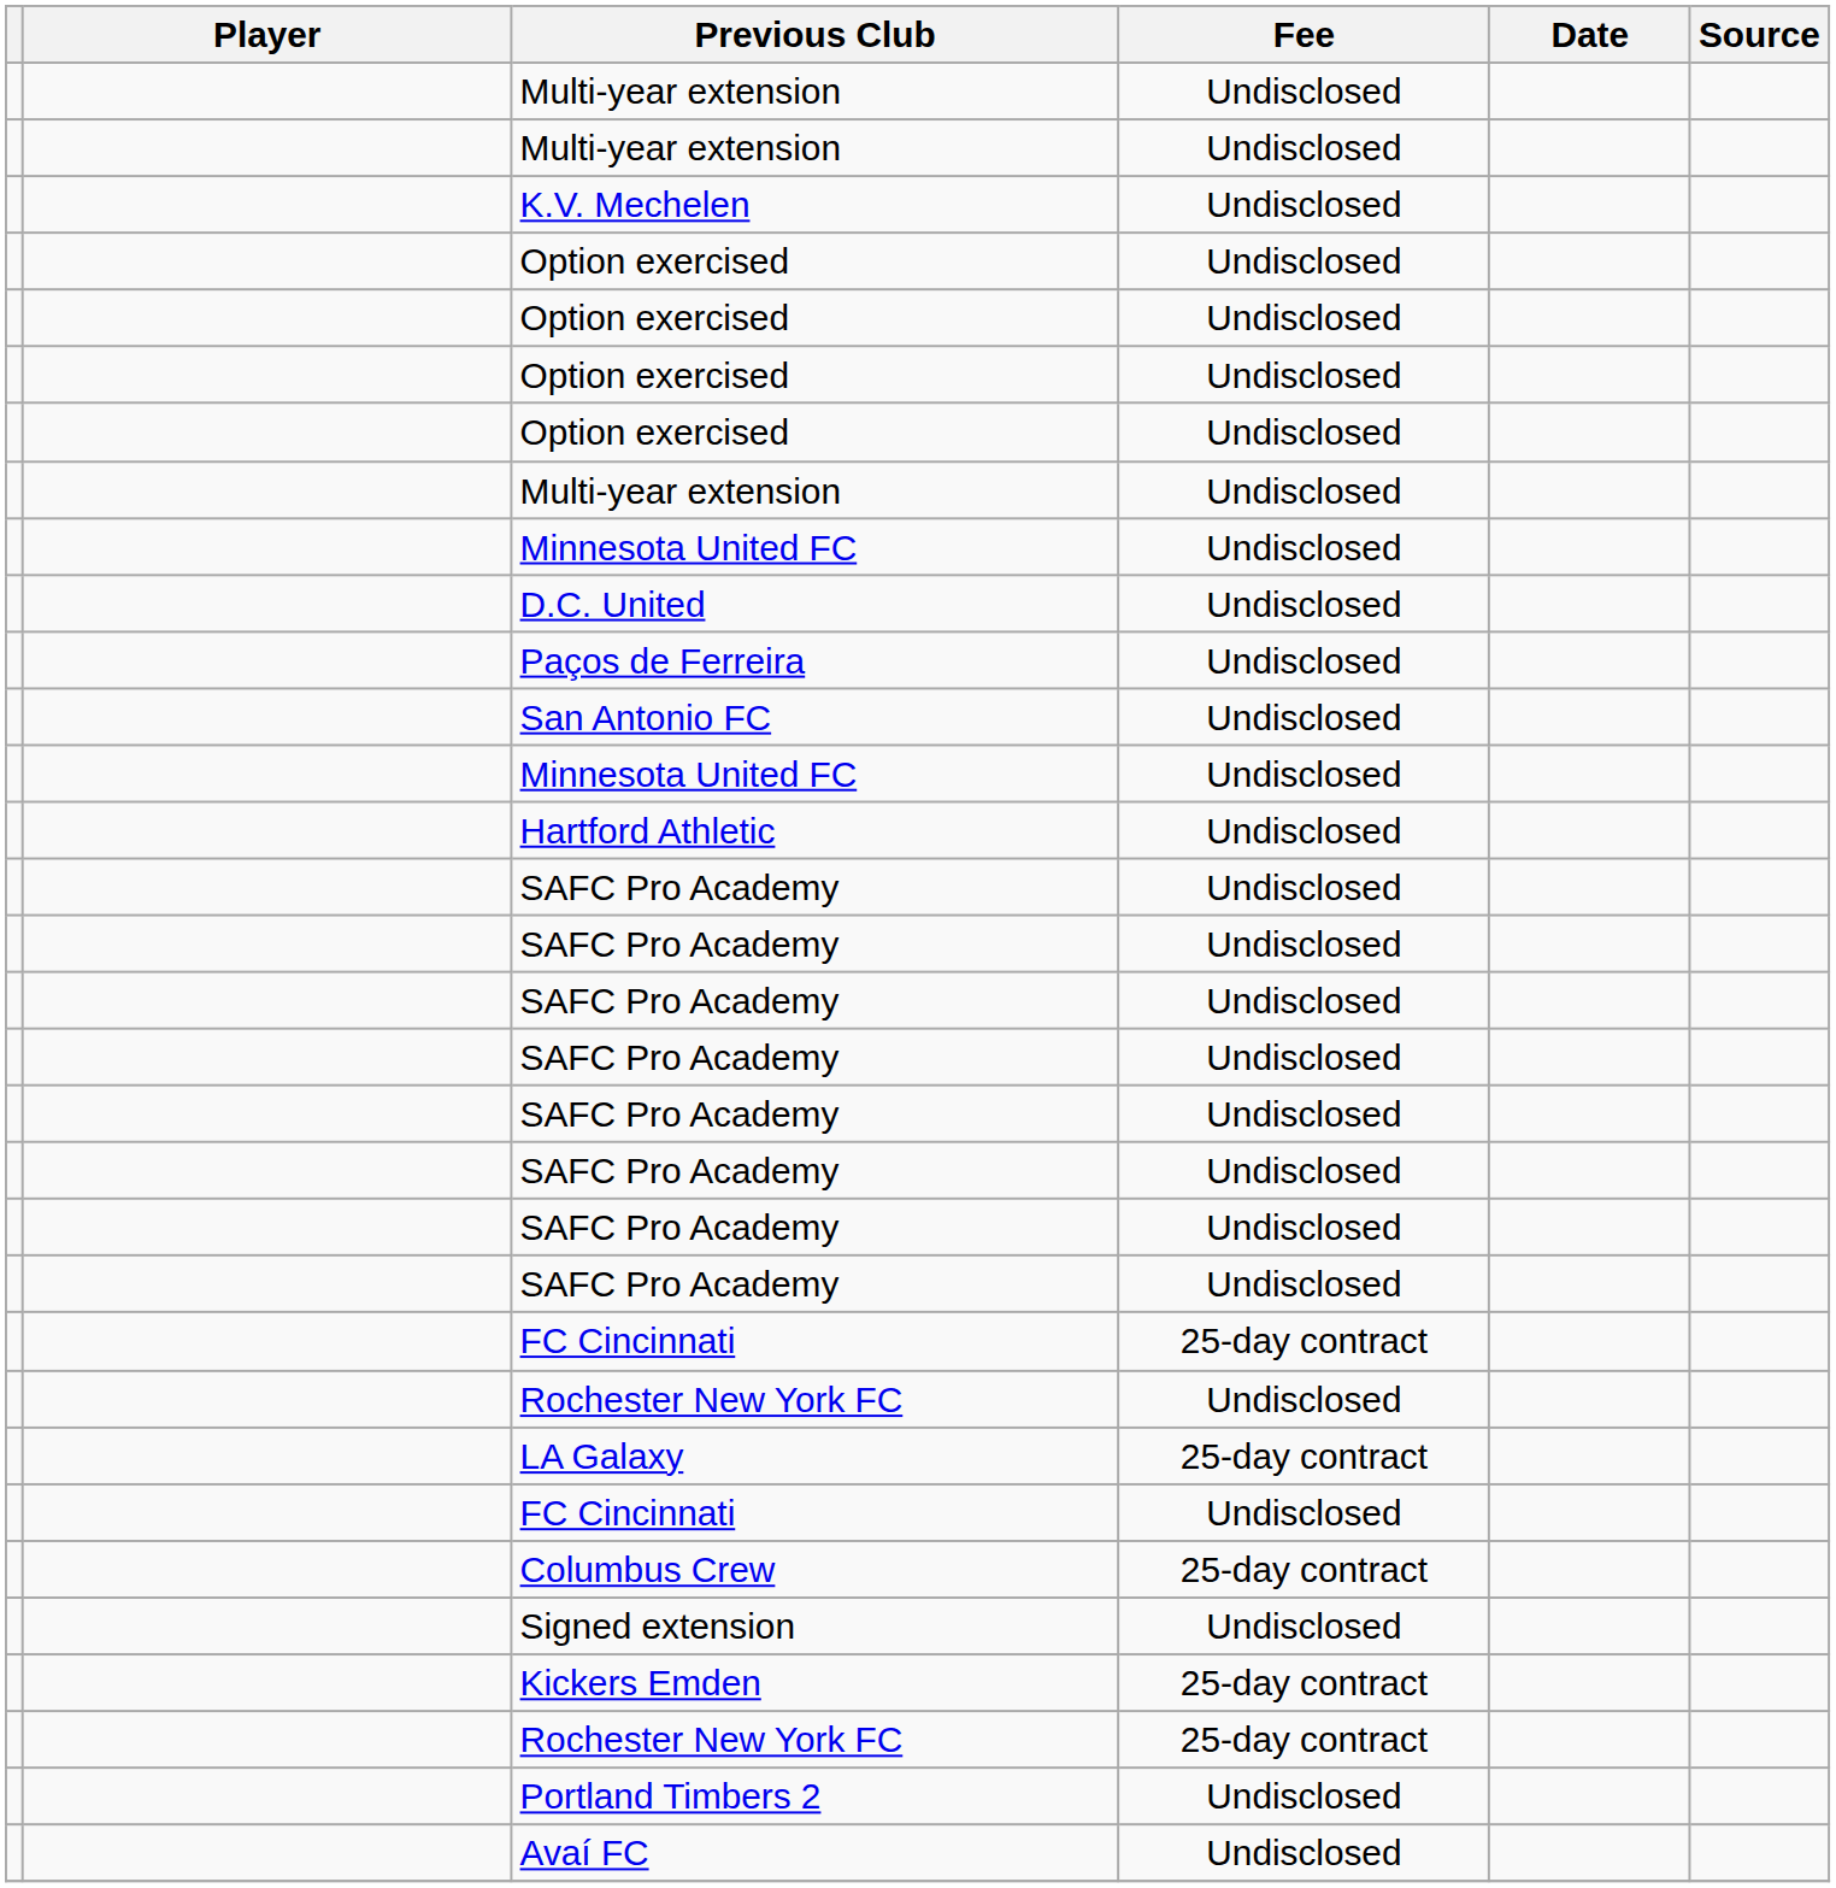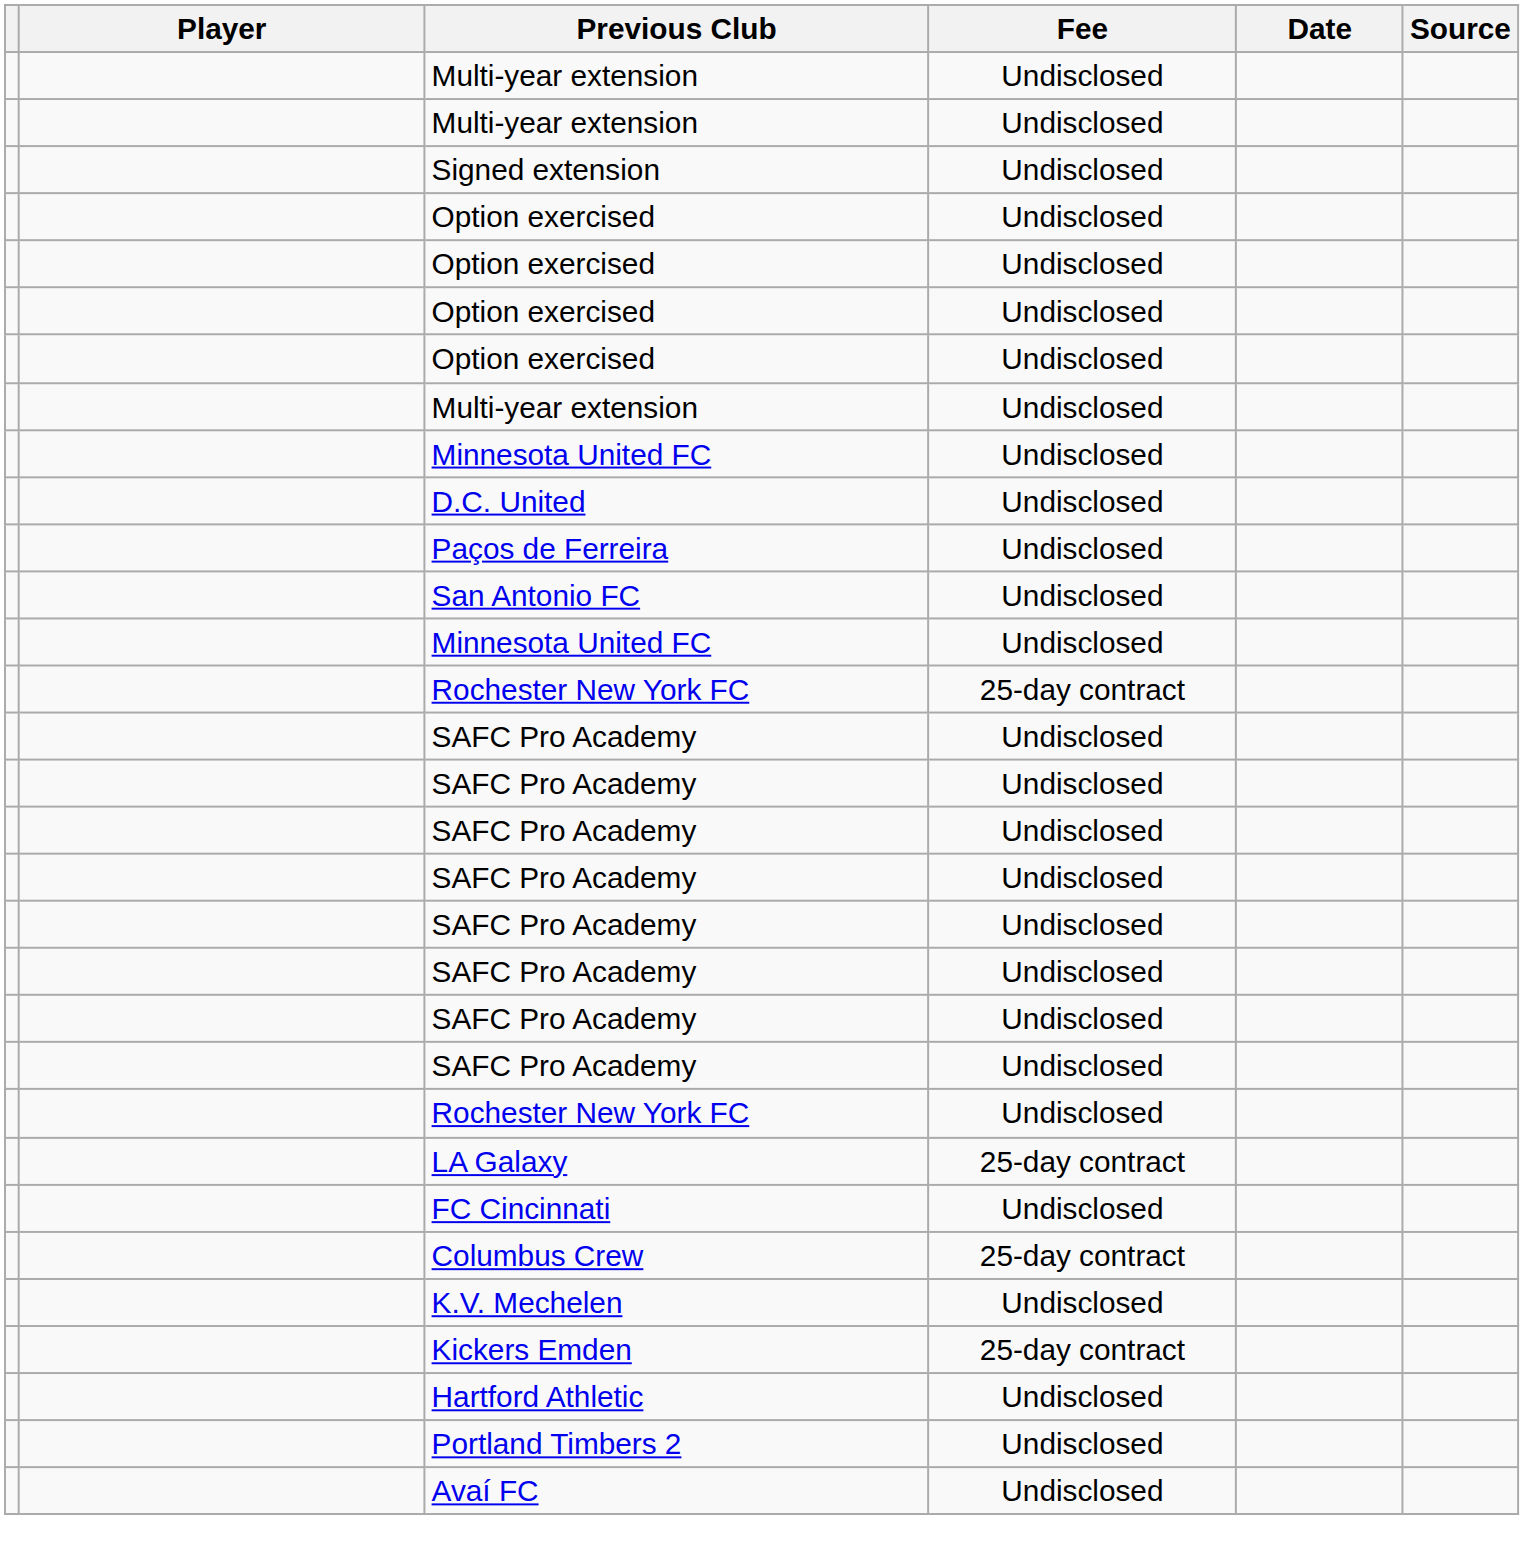 <table class="wikitable plainrowheaders sortable" style="font-size:95%">
 <tr>
 <th></th>
 <th scope="col" style="width:200px;">Player</th>
 <th scope="col" style="width:250px;">Previous Club</th>
 <th scope="col" style="width:150px;">Fee</th>
 <th scope="col" style="width:78px;">Date</th>
 <th>Source</th>
 </tr>
 <tr>
 <td align=center></td>
 <td></td>
 <td>Multi-year extension</td>
 <td align=center>Undisclosed</td>
 <td align=center></td>
 <td align=center></td>
 </tr>
 <tr>
 <td align=center></td>
 <td></td>
 <td>Multi-year extension</td>
 <td align=center>Undisclosed</td>
 <td align=center></td>
 <td align=center></td>
 </tr>
 <tr>
 <td align=center></td>
 <td></td>
-<td> <a href='#'>K.V. Mechelen</a></td>
+<td>Signed extension</td>
 <td align=center>Undisclosed</td>
 <td align=center></td>
 <td align=center></td>
 </tr>
 <tr>
 <td align=center></td>
 <td></td>
 <td>Option exercised</td>
 <td align=center>Undisclosed</td>
 <td align=center></td>
 <td align=center></td>
 </tr>
 <tr>
 <td align=center></td>
 <td></td>
 <td>Option exercised</td>
 <td align=center>Undisclosed</td>
 <td align=center></td>
 <td align=center></td>
 </tr>
 <tr>
 <td align=center></td>
 <td></td>
 <td>Option exercised</td>
 <td align=center>Undisclosed</td>
 <td align=center></td>
 <td align=center></td>
 </tr>
 <tr>
 <td align=center></td>
 <td></td>
 <td>Option exercised</td>
 <td align=center>Undisclosed</td>
 <td align=center></td>
 <td align=center></td>
 </tr>
 <tr>
 <td align=center></td>
 <td></td>
 <td>Multi-year extension</td>
 <td align=center>Undisclosed</td>
 <td align=center></td>
 <td align=center></td>
 </tr>
 <tr>
 <td align=center></td>
 <td></td>
 <td> <a href='#'>Minnesota United FC</a></td>
 <td align=center>Undisclosed</td>
 <td align=center></td>
 <td align=center></td>
 </tr>
 <tr>
 <td align=center></td>
 <td></td>
 <td> <a href='#'>D.C. United</a></td>
 <td align=center>Undisclosed</td>
 <td align=center></td>
 <td align=center></td>
 </tr>
 <tr>
 <td align=center></td>
 <td></td>
 <td> <a href='#'>Paços de Ferreira</a></td>
 <td align=center>Undisclosed</td>
 <td align=center></td>
 <td align=center></td>
 </tr>
 <tr>
 <td align=center></td>
 <td></td>
 <td> <a href='#'>San Antonio FC</a></td>
 <td align=center>Undisclosed</td>
 <td align=center></td>
 <td align=center></td>
 </tr>
 <tr>
 <td align=center></td>
 <td></td>
 <td> <a href='#'>Minnesota United FC</a></td>
 <td align=center>Undisclosed</td>
 <td align=center></td>
 <td align=center></td>
 </tr>
 <tr>
 <td align=center></td>
 <td></td>
-<td> <a href='#'>Hartford Athletic</a></td>
-<td align=center>Undisclosed</td>
+<td> <a href='#'>Rochester New York FC</a></td>
+<td align=center>25-day contract</td>
 <td align=center></td>
 <td align=center></td>
 </tr>
 <tr>
 <td align=center></td>
 <td></td>
 <td> SAFC Pro Academy</td>
 <td align=center>Undisclosed</td>
 <td align=center></td>
 <td align=center></td>
 </tr>
 <tr>
 <td align=center></td>
 <td></td>
 <td> SAFC Pro Academy</td>
 <td align=center>Undisclosed</td>
 <td align=center></td>
 <td align=center></td>
 </tr>
 <tr>
 <td align=center></td>
 <td></td>
 <td> SAFC Pro Academy</td>
 <td align=center>Undisclosed</td>
 <td align=center></td>
 <td align=center></td>
 </tr>
 <tr>
 <td align=center></td>
 <td></td>
 <td> SAFC Pro Academy</td>
 <td align=center>Undisclosed</td>
 <td align=center></td>
 <td align=center></td>
 </tr>
 <tr>
 <td align=center></td>
 <td></td>
 <td> SAFC Pro Academy</td>
 <td align=center>Undisclosed</td>
 <td align=center></td>
 <td align=center></td>
 </tr>
 <tr>
 <td align=center></td>
 <td></td>
 <td> SAFC Pro Academy</td>
 <td align=center>Undisclosed</td>
 <td align=center></td>
 <td align=center></td>
 </tr>
 <tr>
 <td align=center></td>
 <td></td>
 <td> SAFC Pro Academy</td>
 <td align=center>Undisclosed</td>
 <td align=center></td>
 <td align=center></td>
 </tr>
 <tr>
 <td align=center></td>
 <td></td>
 <td> SAFC Pro Academy</td>
 <td align=center>Undisclosed</td>
 <td align=center></td>
 <td align=center></td>
 </tr>
 <tr>
 <td align=center></td>
 <td></td>
-<td> <a href='#'>FC Cincinnati</a></td>
-<td align=center>25-day contract</td>
-<td align=center></td>
-<td align=center></td>
-</tr>
-<tr>
-<td align=center></td>
-<td></td>
 <td> <a href='#'>Rochester New York FC</a></td>
 <td align=center>Undisclosed</td>
 <td align=center></td>
 <td align=center></td>
 </tr>
 <tr>
 <td align=center></td>
 <td></td>
 <td> <a href='#'>LA Galaxy</a></td>
 <td align=center>25-day contract</td>
 <td align=center></td>
 <td align=center></td>
 </tr>
 <tr>
 <td align=center></td>
 <td></td>
 <td> <a href='#'>FC Cincinnati</a></td>
 <td align=center>Undisclosed</td>
 <td align=center></td>
 <td align=center></td>
 </tr>
 <tr>
 <td align=center></td>
 <td></td>
 <td> <a href='#'>Columbus Crew</a></td>
 <td align=center>25-day contract</td>
 <td align=center></td>
 <td align=center></td>
 </tr>
 <tr>
 <td align=center></td>
 <td></td>
-<td>Signed extension</td>
+<td> <a href='#'>K.V. Mechelen</a></td>
 <td align=center>Undisclosed</td>
 <td align=center></td>
 <td align=center></td>
 </tr>
 <tr>
 <td align=center></td>
 <td></td>
 <td> <a href='#'>Kickers Emden</a></td>
 <td align=center>25-day contract</td>
 <td align=center></td>
 <td align=center></td>
 </tr>
 <tr>
 <td align=center></td>
 <td></td>
-<td> <a href='#'>Rochester New York FC</a></td>
-<td align=center>25-day contract</td>
+<td> <a href='#'>Hartford Athletic</a></td>
+<td align=center>Undisclosed</td>
 <td align=center></td>
 <td align=center></td>
 </tr>
 <tr>
 <td align=center></td>
 <td></td>
 <td> <a href='#'>Portland Timbers 2</a></td>
 <td align=center>Undisclosed</td>
 <td align=center></td>
 <td align=center></td>
 </tr>
 <tr>
 <td align=center></td>
 <td></td>
 <td> <a href='#'>Avaí FC</a></td>
 <td align=center>Undisclosed</td>
 <td align=center></td>
 <td align=center></td>
 </tr>
 <tr>
 </tr>
 </table>
